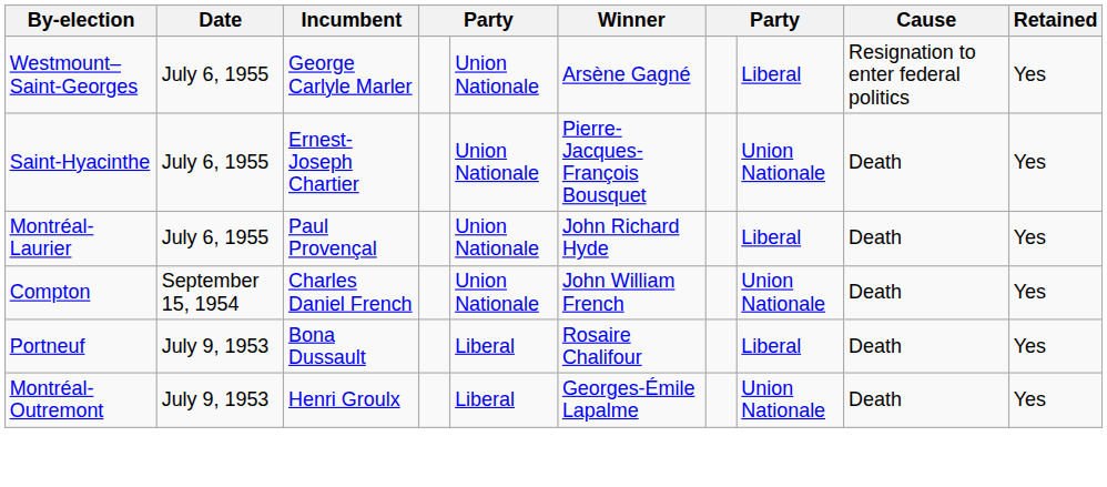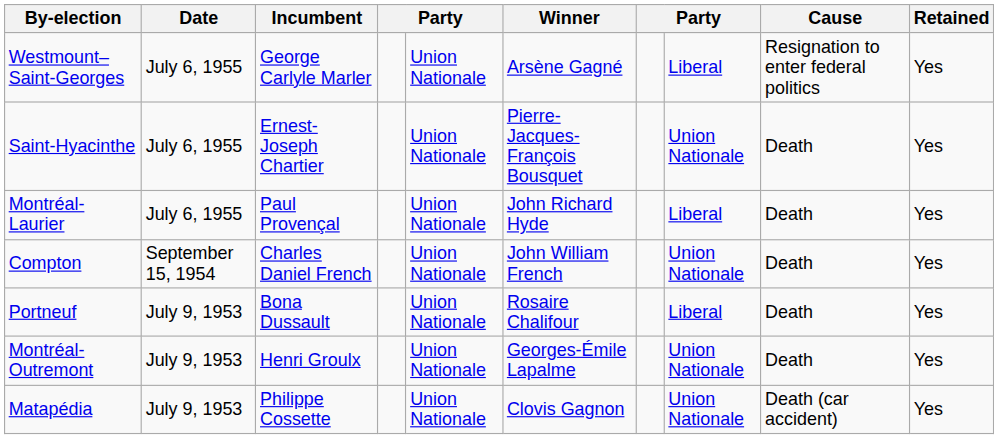 <table class=wikitable style="width:100%">
 <tr>
 <th>By-election</th>
 <th>Date</th>
 <th>Incumbent</th>
 <th colspan=2>Party</th>
 <th>Winner</th>
 <th colspan=2>Party</th>
 <th>Cause</th>
 <th>Retained</th>
 </tr>
 <tr>
 <td><a href='#'>Westmount–Saint-Georges</a></td>
 <td>July 6, 1955</td>
 <td><a href='#'>George Carlyle Marler</a></td>
 <td>    </td>
 <td><a href='#'>Union Nationale</a></td>
 <td><a href='#'>Arsène Gagné</a></td>
 <td>    </td>
 <td><a href='#'>Liberal</a></td>
 <td>Resignation to enter federal politics</td>
 <td>Yes</td>
 </tr>
 <tr>
 <td><a href='#'>Saint-Hyacinthe</a></td>
 <td>July 6, 1955</td>
 <td><a href='#'>Ernest-Joseph Chartier</a></td>
 <td>    </td>
 <td><a href='#'>Union Nationale</a></td>
 <td><a href='#'>Pierre-Jacques-François Bousquet</a></td>
 <td>    </td>
 <td><a href='#'>Union Nationale</a></td>
 <td>Death</td>
 <td>Yes</td>
 </tr>
 <tr>
 <td><a href='#'>Montréal-Laurier</a></td>
 <td>July 6, 1955</td>
 <td><a href='#'>Paul Provençal</a></td>
 <td>    </td>
 <td><a href='#'>Union Nationale</a></td>
 <td><a href='#'>John Richard Hyde</a></td>
 <td>    </td>
 <td><a href='#'>Liberal</a></td>
 <td>Death</td>
 <td>Yes</td>
 </tr>
 <tr>
 <td><a href='#'>Compton</a></td>
 <td>September 15, 1954</td>
 <td><a href='#'>Charles Daniel French</a></td>
 <td>    </td>
 <td><a href='#'>Union Nationale</a></td>
 <td><a href='#'>John William French</a></td>
 <td>    </td>
 <td><a href='#'>Union Nationale</a></td>
 <td>Death</td>
 <td>Yes</td>
 </tr>
 <tr>
 <td><a href='#'>Portneuf</a></td>
 <td>July 9, 1953</td>
 <td><a href='#'>Bona Dussault</a></td>
 <td>    </td>
-<td><a href='#'>Liberal</a></td>
+<td><a href='#'>Union Nationale</a></td>
 <td><a href='#'>Rosaire Chalifour</a></td>
 <td>    </td>
 <td><a href='#'>Liberal</a></td>
 <td>Death</td>
 <td>Yes</td>
 </tr>
 <tr>
 <td><a href='#'>Montréal-Outremont</a></td>
 <td>July 9, 1953</td>
 <td><a href='#'>Henri Groulx</a></td>
 <td>    </td>
-<td><a href='#'>Liberal</a></td>
+<td><a href='#'>Union Nationale</a></td>
 <td><a href='#'>Georges-Émile Lapalme</a></td>
 <td>    </td>
 <td><a href='#'>Union Nationale</a></td>
 <td>Death</td>
 <td>Yes</td>
 </tr>
+<tr>
+<td><a href='#'>Matapédia</a></td>
+<td>July 9, 1953</td>
+<td><a href='#'>Philippe Cossette</a></td>
+<td>    </td>
+<td><a href='#'>Union Nationale</a></td>
+<td><a href='#'>Clovis Gagnon</a></td>
+<td>    </td>
+<td><a href='#'>Union Nationale</a></td>
+<td>Death (car accident)</td>
+<td>Yes</td>
+</tr>
 </table>
